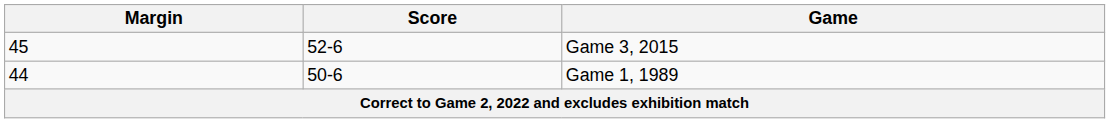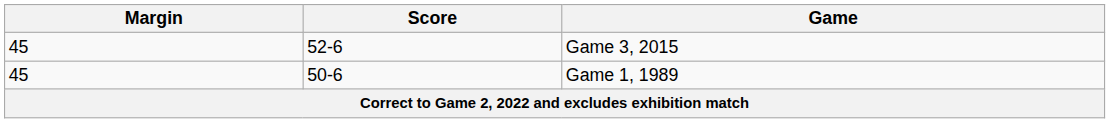 <table class="wikitable" width=50%>
 <tr>
 <th>Margin</th>
 <th>Score</th>
 <th>Game</th>
 </tr>
 <tr>
 <td>45</td>
 <td>52-6</td>
 <td>Game 3, 2015</td>
 </tr>
 <tr>
-<td>44</td>
+<td>45</td>
 <td>50-6</td>
 <td>Game 1, 1989</td>
 </tr>
 <tr>
 <th colspan="3"><small>Correct to Game 2, 2022 and excludes exhibition match</small></th>
 </tr>
 </table>
